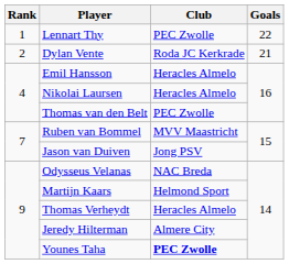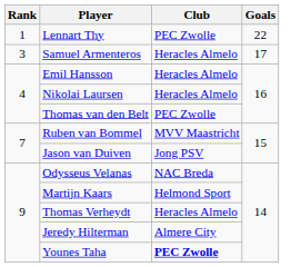 <table class="wikitable" style="text-align:center;">
 <tr>
 <th>Rank</th>
 <th>Player</th>
 <th>Club</th>
 <th>Goals</th>
 </tr>
 <tr>
 <td>1</td>
 <td align="left"> <a href='#'>Lennart Thy</a></td>
 <td align="left"><a href='#'>PEC Zwolle</a></td>
 <td>22</td>
 </tr>
 <tr>
-<td>2</td>
-<td align="left"> <a href='#'>Dylan Vente</a></td>
-<td align="left"><a href='#'>Roda JC Kerkrade</a></td>
-<td>21</td>
+<td>3</td>
+<td align="left"> <a href='#'>Samuel Armenteros</a></td>
+<td align="left"><a href='#'>Heracles Almelo</a></td>
+<td>17</td>
 </tr>
 <tr>
 <td rowspan="3">4</td>
 <td align="left"> <a href='#'>Emil Hansson</a></td>
 <td align="left"><a href='#'>Heracles Almelo</a></td>
 <td rowspan="3">16</td>
 </tr>
 <tr>
 <td align="left"> <a href='#'>Nikolai Laursen</a></td>
 <td align="left"><a href='#'>Heracles Almelo</a></td>
 </tr>
 <tr>
 <td align="left"> <a href='#'>Thomas van den Belt</a></td>
 <td align="left"><a href='#'>PEC Zwolle</a></td>
 </tr>
 <tr>
 <td rowspan="2">7</td>
 <td align="left"> <a href='#'>Ruben van Bommel</a></td>
 <td align="left"><a href='#'>MVV Maastricht</a></td>
 <td rowspan="2">15</td>
 </tr>
 <tr>
 <td align="left"> <a href='#'>Jason van Duiven</a></td>
 <td align="left"><a href='#'>Jong PSV</a></td>
 </tr>
 <tr>
 <td rowspan="5">9</td>
 <td align="left"> <a href='#'>Odysseus Velanas</a></td>
 <td align="left"><a href='#'>NAC Breda</a></td>
 <td rowspan="5">14</td>
 </tr>
 <tr>
 <td align="left"> <a href='#'>Martijn Kaars</a></td>
 <td align="left"><a href='#'>Helmond Sport</a></td>
 </tr>
 <tr>
 <td align="left"> <a href='#'>Thomas Verheydt</a></td>
 <td align="left"><a href='#'>Heracles Almelo</a></td>
 </tr>
 <tr>
 <td align="left"> <a href='#'>Jeredy Hilterman</a></td>
 <td align="left"><a href='#'>Almere City</a></td>
 </tr>
 <tr>
 <td align="left"> <a href='#'>Younes Taha</a></td>
 <td align="left"><strong><a href='#'>PEC Zwolle</a></strong></td>
 </tr>
 </table>
